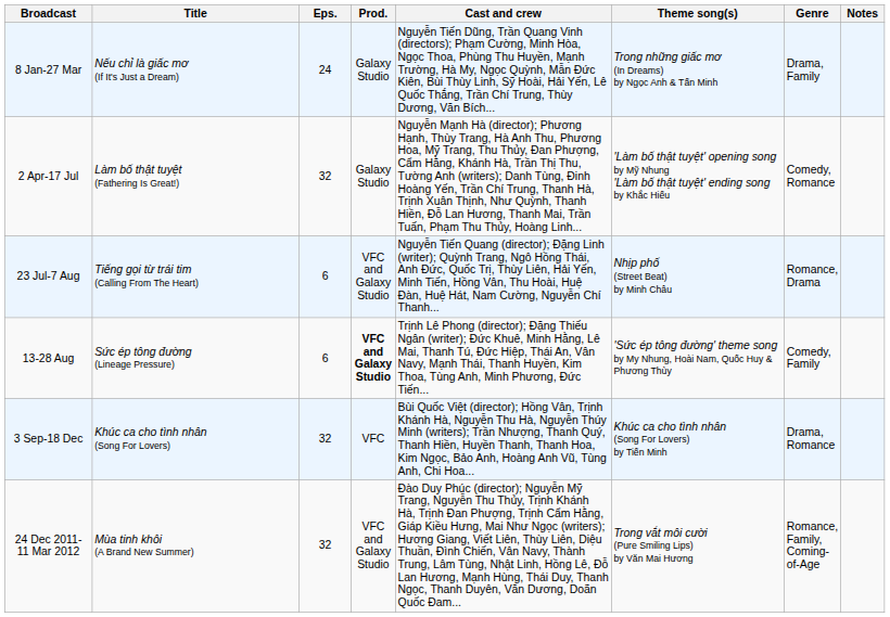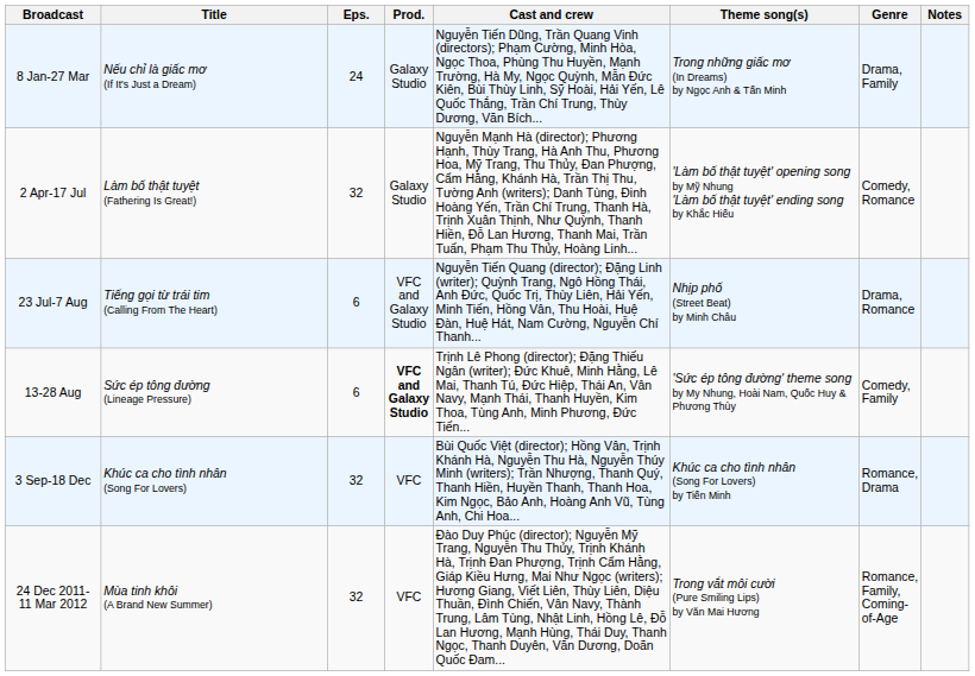 <table class="wikitable sortable">
 <tr>
 <th style="width:10%;">Broadcast</th>
 <th style="width:24%;">Title</th>
 <th style="width:6%;">Eps.</th>
 <th style="width:5%;">Prod.</th>
 <th style="width:25%;">Cast and crew</th>
 <th style="width:20%;">Theme song(s)</th>
 <th style="width:5%;">Genre</th>
 <th style="width:5%;">Notes</th>
 </tr>
 <tr ---- bgcolor="#ebf5ff">
 <td style="text-align:center;">8 Jan-27 Mar<br></td>
 <td><em>Nếu chỉ là giấc mơ</em> <br><small>(If It's Just a Dream)</small></td>
 <td style="text-align:center;">24</td>
 <td style="text-align:center;">Galaxy Studio</td>
 <td>Nguyễn Tiến Dũng, Trần Quang Vinh (directors); Phạm Cường, Minh Hòa, Ngọc Thoa, Phùng Thu Huyền, Mạnh Trường, Hà My, Ngọc Quỳnh, Mẫn Đức Kiên, Bùi Thùy Linh, Sỹ Hoài, Hải Yến, Lê Quốc Thắng, Trần Chí Trung, Thùy Dương, Văn Bích...</td>
 <td><em>Trong những giấc mơ</em> <br><small>(In Dreams)</small><br><small>by Ngọc Anh & Tấn Minh</small><br></td>
 <td>Drama, Family</td>
 <td></td>
 </tr>
 <tr>
 <td style="text-align:center;">2 Apr-17 Jul <br></td>
 <td><em>Làm bố thật tuyệt</em> <br><small>(Fathering Is Great!)</small></td>
 <td style="text-align:center;">32</td>
 <td style="text-align:center;">Galaxy Studio</td>
 <td>Nguyễn Mạnh Hà (director); Phương Hạnh, Thùy Trang, Hà Anh Thu, Phương Hoa, Mỹ Trang, Thu Thủy, Đan Phượng, Cẩm Hằng, Khánh Hà, Trần Thị Thu, Tường Anh (writers); Danh Tùng, Đinh Hoàng Yến, Trần Chí Trung, Thanh Hà, Trịnh Xuân Thịnh, Như Quỳnh, Thanh Hiền, Đỗ Lan Hương, Thanh Mai, Trần Tuấn, Phạm Thu Thủy, Hoàng Linh...</td>
 <td><em> 'Làm bố thật tuyệt' opening song</em> <br><small>by Mỹ Nhung</small><br><em> 'Làm bố thật tuyệt' ending song</em> <br><small>by Khắc Hiếu</small></td>
 <td>Comedy, Romance</td>
 <td></td>
 </tr>
 <tr ---- bgcolor="#ebf5ff">
 <td style="text-align:center;">23 Jul-7 Aug <br></td>
 <td><em>Tiếng gọi từ trái tim</em> <br><small>(Calling From The Heart)</small></td>
 <td style="text-align:center;">6</td>
 <td style="text-align:center;">VFC<br>and<br>Galaxy Studio</td>
 <td>Nguyễn Tiến Quang (director); Đặng Linh (writer); Quỳnh Trang, Ngô Hồng Thái, Anh Đức, Quốc Trị, Thùy Liên, Hải Yến, Minh Tiến, Hồng Vân, Thu Hoài, Huệ Đàn, Huệ Hát, Nam Cường, Nguyễn Chí Thanh...</td>
 <td><em>Nhịp phố</em> <br><small>(Street Beat)</small><br><small>by Minh Châu</small></td>
-<td>Romance, Drama</td>
+<td>Drama, Romance</td>
 <td></td>
 </tr>
 <tr>
 <td style="text-align:center;">13-28 Aug <br></td>
 <td><em>Sức ép tông đường</em> <br><small>(Lineage Pressure)</small></td>
 <td style="text-align:center;">6</td>
 <td style="text-align:center;"><strong>VFC<br>and<br>Galaxy Studio</strong></td>
 <td>Trịnh Lê Phong (director); Đặng Thiếu Ngân (writer); Đức Khuê, Minh Hằng, Lê Mai, Thanh Tú, Đức Hiệp, Thái An, Vân Navy, Mạnh Thái, Thanh Huyền, Kim Thoa, Tùng Anh, Minh Phương, Đức Tiến...</td>
 <td><em> 'Sức ép tông đường' theme song</em> <br><small>by My Nhung, Hoài Nam, Quốc Huy & Phương Thùy</small></td>
 <td>Comedy, Family</td>
 <td></td>
 </tr>
 <tr ---- bgcolor="#ebf5ff">
 <td style="text-align:center;">3 Sep-18 Dec <br></td>
 <td><em>Khúc ca cho tình nhân</em> <br><small>(Song For Lovers)</small></td>
 <td style="text-align:center;">32</td>
 <td style="text-align:center;">VFC</td>
 <td>Bùi Quốc Việt (director); Hồng Vân, Trịnh Khánh Hà, Nguyễn Thu Hà, Nguyễn Thúy Minh (writers); Trần Nhượng, Thanh Quý, Thanh Hiền, Huyền Thanh, Thanh Hoa, Kim Ngọc, Bảo Anh, Hoàng Anh Vũ, Tùng Anh, Chi Hoa...</td>
 <td><em>Khúc ca cho tình nhân</em> <br><small>(Song For Lovers)</small><br><small>by Tiến Minh</small></td>
-<td>Drama, Romance</td>
+<td>Romance, Drama</td>
 <td></td>
 </tr>
 <tr>
 <td style="text-align:center;">24 Dec 2011-<br>11 Mar 2012 <br></td>
 <td><em>Mùa tinh khôi</em> <br><small>(A Brand New Summer)</small></td>
 <td style="text-align:center;">32</td>
-<td style="text-align:center;">VFC<br>and<br>Galaxy Studio</td>
+<td style="text-align:center;">VFC</td>
 <td>Đào Duy Phúc (director); Nguyễn Mỹ Trang, Nguyễn Thu Thủy, Trịnh Khánh Hà, Trịnh Đan Phượng, Trịnh Cẩm Hằng, Giáp Kiều Hưng, Mai Như Ngọc (writers); Hương Giang, Viết Liên, Thùy Liên, Diệu Thuần, Đình Chiến, Vân Navy, Thành Trung, Lâm Tùng, Nhật Linh, Hồng Lê, Đỗ Lan Hương, Mạnh Hùng, Thái Duy, Thanh Ngọc, Thanh Duyên, Văn Dương, Doãn Quốc Đam...</td>
 <td><em>Trong vắt môi cười</em> <br><small>(Pure Smiling Lips)</small><br><small>by Văn Mai Hương</small></td>
 <td>Romance, Family, Coming-of-Age</td>
 <td></td>
 </tr>
 </table>
